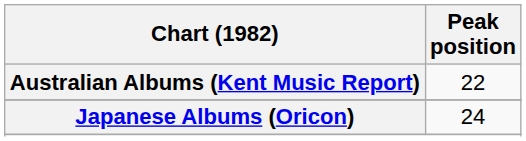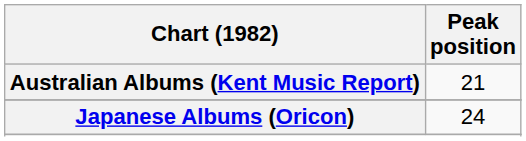 <table class="wikitable sortable plainrowheaders" style="text-align:center">
 <tr>
 <th scope="col">Chart (1982)</th>
 <th scope="col">Peak<br>position</th>
 </tr>
 <tr>
 <th scope="row">Australian Albums (<a href='#'>Kent Music Report</a>)</th>
-<td>22</td>
+<td>21</td>
 </tr>
 <tr>
 </tr>
 <tr>
 </tr>
 <tr>
 <th scope="row"><a href='#'>Japanese Albums</a> (<a href='#'>Oricon</a>)</th>
 <td align="center">24</td>
 </tr>
 <tr>
 </tr>
 <tr>
 </tr>
 <tr>
 </tr>
 </table>
